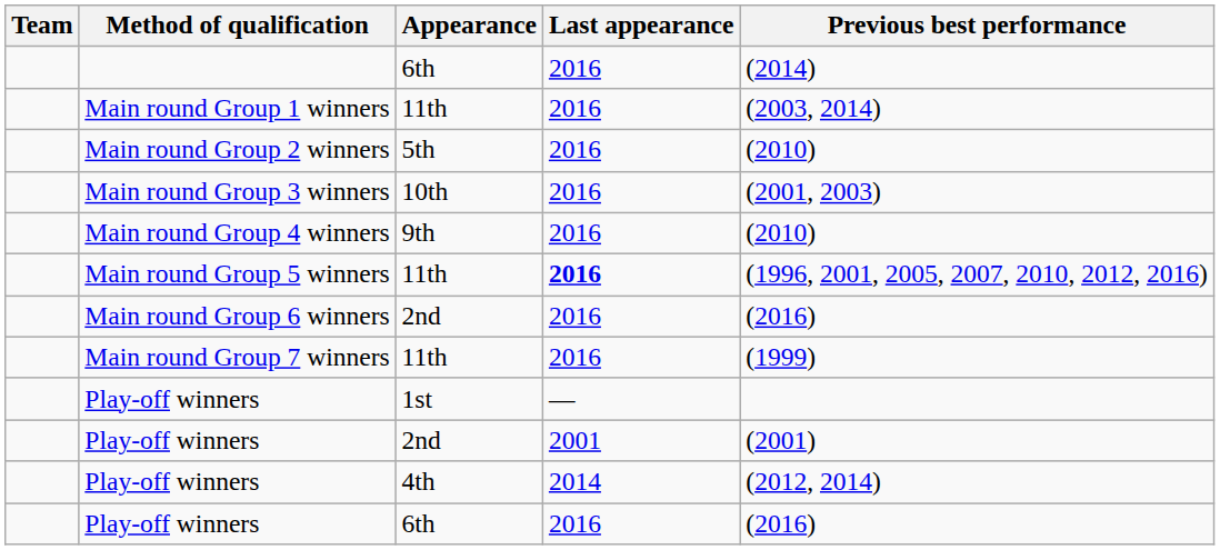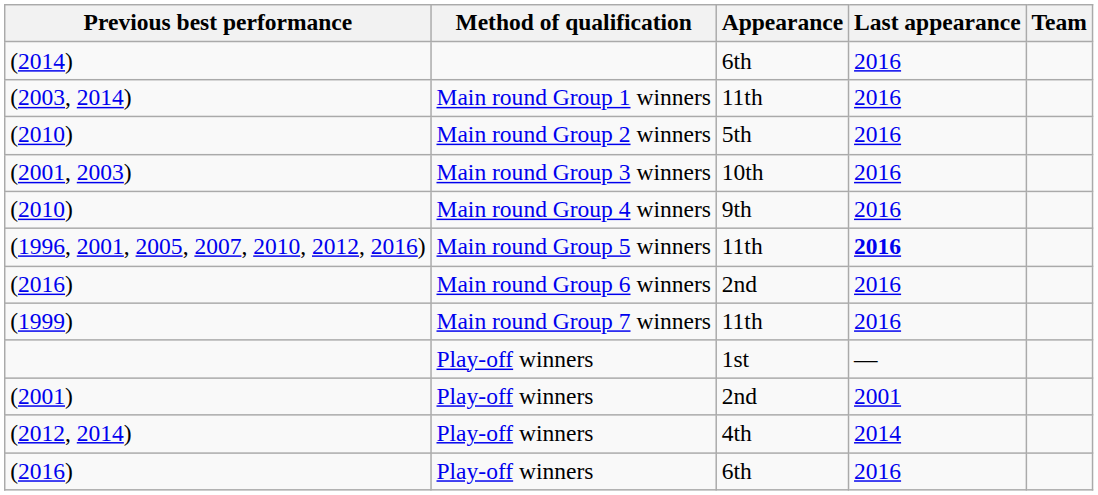 <table class="wikitable sortable">
 <tr>
-<th>Team</th>
+<th>Previous best performance</th>
 <th>Method of qualification</th>
 <th data-sort-type="number">Appearance</th>
 <th>Last appearance</th>
-<th>Previous best performance</th>
+<th>Team</th>
 </tr>
 <tr>
-<td></td>
+<td> (<a href='#'>2014</a>)</td>
 <td></td>
 <td>6th</td>
 <td><a href='#'>2016</a></td>
-<td> (<a href='#'>2014</a>)</td>
+<td></td>
 </tr>
 <tr>
-<td></td>
+<td> (<a href='#'>2003</a>, <a href='#'>2014</a>)</td>
 <td><a href='#'>Main round Group 1</a> winners</td>
 <td>11th</td>
 <td><a href='#'>2016</a></td>
-<td> (<a href='#'>2003</a>, <a href='#'>2014</a>)</td>
+<td></td>
 </tr>
 <tr>
-<td></td>
+<td> (<a href='#'>2010</a>)</td>
 <td><a href='#'>Main round Group 2</a> winners</td>
 <td>5th</td>
 <td><a href='#'>2016</a></td>
-<td> (<a href='#'>2010</a>)</td>
+<td></td>
 </tr>
 <tr>
-<td></td>
+<td> (<a href='#'>2001</a>, <a href='#'>2003</a>)</td>
 <td><a href='#'>Main round Group 3</a> winners</td>
 <td>10th</td>
 <td><a href='#'>2016</a></td>
-<td> (<a href='#'>2001</a>, <a href='#'>2003</a>)</td>
+<td></td>
 </tr>
 <tr>
-<td></td>
+<td> (<a href='#'>2010</a>)</td>
 <td><a href='#'>Main round Group 4</a> winners</td>
 <td>9th</td>
 <td><a href='#'>2016</a></td>
-<td> (<a href='#'>2010</a>)</td>
+<td></td>
 </tr>
 <tr>
-<td></td>
+<td> (<a href='#'>1996</a>, <a href='#'>2001</a>, <a href='#'>2005</a>, <a href='#'>2007</a>, <a href='#'>2010</a>, <a href='#'>2012</a>, <a href='#'>2016</a>)</td>
 <td><a href='#'>Main round Group 5</a> winners</td>
 <td>11th</td>
 <td><strong><a href='#'>2016</a></strong></td>
-<td> (<a href='#'>1996</a>, <a href='#'>2001</a>, <a href='#'>2005</a>, <a href='#'>2007</a>, <a href='#'>2010</a>, <a href='#'>2012</a>, <a href='#'>2016</a>)</td>
+<td></td>
 </tr>
 <tr>
-<td></td>
+<td> (<a href='#'>2016</a>)</td>
 <td><a href='#'>Main round Group 6</a> winners</td>
 <td>2nd</td>
 <td><a href='#'>2016</a></td>
-<td> (<a href='#'>2016</a>)</td>
+<td></td>
 </tr>
 <tr>
-<td></td>
+<td> (<a href='#'>1999</a>)</td>
 <td><a href='#'>Main round Group 7</a> winners</td>
 <td>11th</td>
 <td><a href='#'>2016</a></td>
-<td> (<a href='#'>1999</a>)</td>
+<td></td>
 </tr>
 <tr>
 <td></td>
 <td><a href='#'>Play-off</a> winners</td>
 <td>1st</td>
 <td>—</td>
 <td></td>
 </tr>
 <tr>
-<td></td>
+<td> (<a href='#'>2001</a>)</td>
 <td><a href='#'>Play-off</a> winners</td>
 <td>2nd</td>
 <td><a href='#'>2001</a></td>
-<td> (<a href='#'>2001</a>)</td>
+<td></td>
 </tr>
 <tr>
-<td></td>
+<td> (<a href='#'>2012</a>, <a href='#'>2014</a>)</td>
 <td><a href='#'>Play-off</a> winners</td>
 <td>4th</td>
 <td><a href='#'>2014</a></td>
-<td> (<a href='#'>2012</a>, <a href='#'>2014</a>)</td>
+<td></td>
 </tr>
 <tr>
-<td></td>
+<td> (<a href='#'>2016</a>)</td>
 <td><a href='#'>Play-off</a> winners</td>
 <td>6th</td>
 <td><a href='#'>2016</a></td>
-<td> (<a href='#'>2016</a>)</td>
+<td></td>
 </tr>
 </table>
